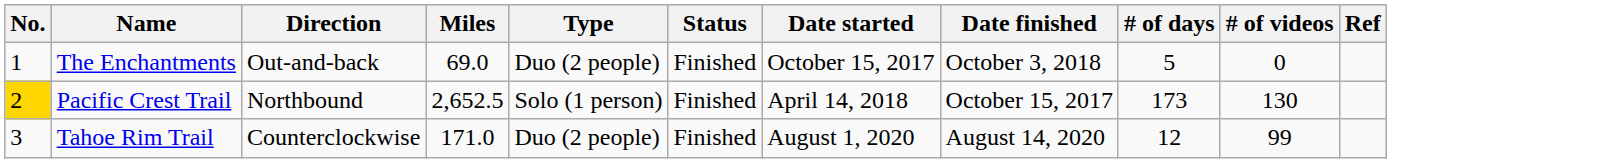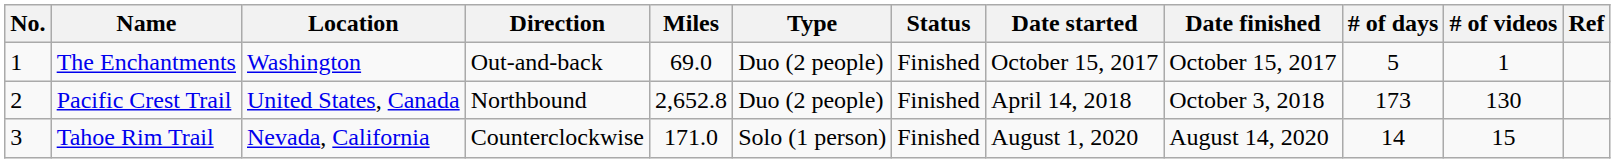 <table class="wikitable">
 <tr>
 <th>No.</th>
 <th>Name</th>
+<th>Location</th>
 <th>Direction</th>
 <th>Miles</th>
 <th>Type</th>
 <th>Status</th>
 <th>Date started</th>
 <th>Date finished</th>
 <th># of days</th>
 <th># of videos</th>
 <th>Ref</th>
 </tr>
 <tr>
 <td>1</td>
 <td><a href='#'>The Enchantments</a></td>
+<td><a href='#'>Washington</a></td>
 <td>Out-and-back</td>
 <td style="text-align:center;">69.0</td>
 <td>Duo (2 people)</td>
 <td>Finished</td>
 <td>October 15, 2017</td>
-<td>October 3, 2018</td>
+<td>October 15, 2017</td>
 <td style="text-align:center;">5</td>
-<td style="text-align:center;">0</td>
+<td style="text-align:center;">1</td>
 <td style="text-align:center;"></td>
 </tr>
 <tr>
-<td style="background: gold;">2</td>
+<td>2</td>
 <td><a href='#'>Pacific Crest Trail</a></td>
+<td><a href='#'>United States</a>, <a href='#'>Canada</a></td>
 <td>Northbound</td>
-<td style="text-align:center;">2,652.5</td>
-<td>Solo (1 person)</td>
+<td style="text-align:center;">2,652.8</td>
+<td>Duo (2 people)</td>
 <td>Finished</td>
 <td>April 14, 2018</td>
-<td>October 15, 2017</td>
+<td>October 3, 2018</td>
 <td style="text-align:center;">173</td>
 <td style="text-align:center;">130</td>
 <td style="text-align:center;"></td>
 </tr>
 <tr>
 <td>3</td>
 <td><a href='#'>Tahoe Rim Trail</a></td>
+<td><a href='#'>Nevada</a>, <a href='#'>California</a></td>
 <td>Counterclockwise</td>
 <td style="text-align:center;">171.0</td>
-<td>Duo (2 people)</td>
+<td>Solo (1 person)</td>
 <td>Finished</td>
 <td>August 1, 2020</td>
 <td>August 14, 2020</td>
-<td style="text-align:center;">12</td>
-<td style="text-align:center;">99</td>
+<td style="text-align:center;">14</td>
+<td style="text-align:center;">15</td>
 <td style="text-align:center;"></td>
 </tr>
 </table>
